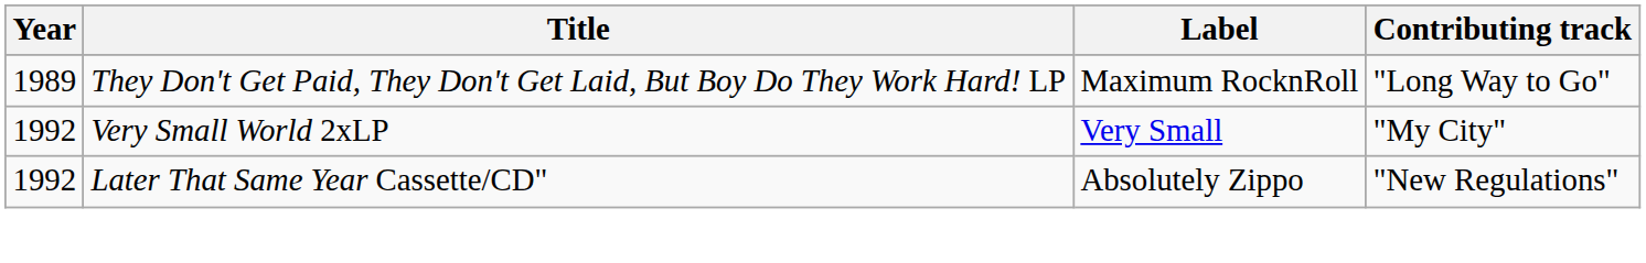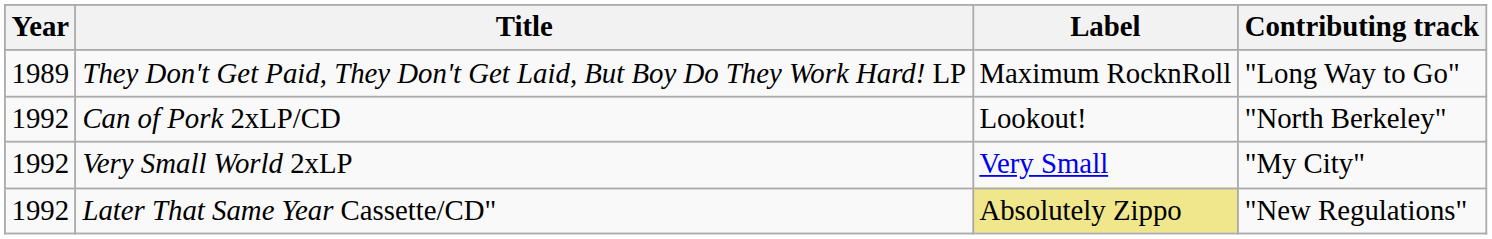 <table class="wikitable">
 <tr>
 <th>Year</th>
 <th>Title</th>
 <th>Label</th>
 <th>Contributing track</th>
 </tr>
 <tr>
 <td>1989</td>
 <td><em>They Don't Get Paid, They Don't Get Laid, But Boy Do They Work Hard!</em> LP</td>
 <td>Maximum RocknRoll</td>
 <td>"Long Way to Go"</td>
 </tr>
 <tr>
 <td>1992</td>
+<td><em>Can of Pork</em> 2xLP/CD</td>
+<td>Lookout!</td>
+<td>"North Berkeley"</td>
+</tr>
+<tr>
+<td>1992</td>
 <td><em>Very Small World</em> 2xLP</td>
 <td><a href='#'>Very Small</a></td>
 <td>"My City"</td>
 </tr>
 <tr>
 <td>1992</td>
 <td><em>Later That Same Year</em> Cassette/CD"</td>
-<td>Absolutely Zippo</td>
+<td style="background: khaki;">Absolutely Zippo</td>
 <td>"New Regulations"</td>
 </tr>
 </table>
